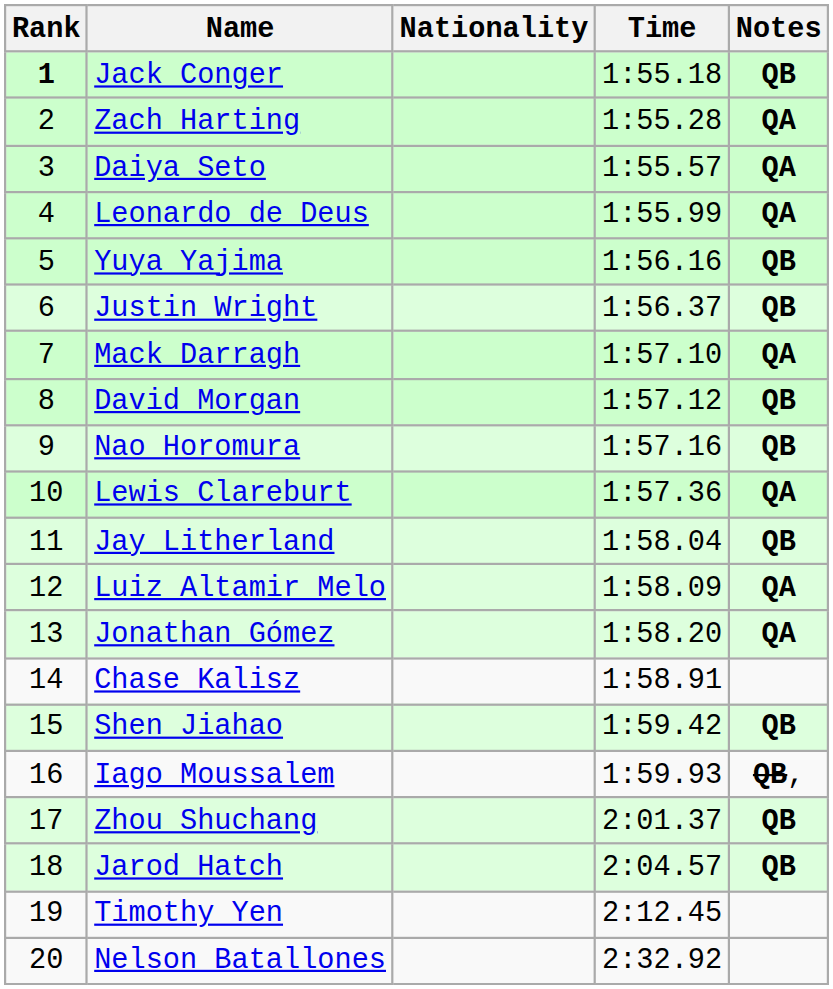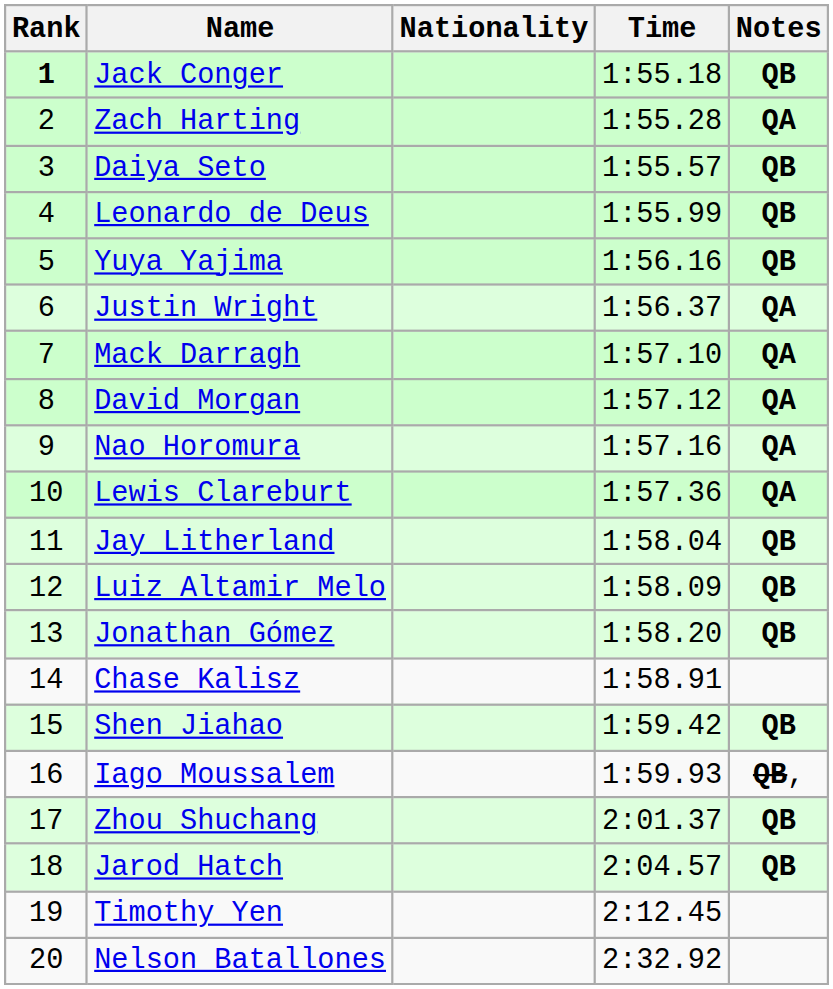 <table class="wikitable sortable" style="text-align:center">
 <tr>
 <th>Rank</th>
 <th>Name</th>
 <th>Nationality</th>
 <th>Time</th>
 <th>Notes</th>
 </tr>
 <tr bgcolor=ccffcc>
 <td><strong>1</strong></td>
 <td align=left><a href='#'>Jack Conger</a></td>
 <td align=left></td>
 <td>1:55.18</td>
 <td><strong>QB</strong></td>
 </tr>
 <tr bgcolor=ccffcc>
 <td>2</td>
 <td align=left><a href='#'>Zach Harting</a></td>
 <td align=left></td>
 <td>1:55.28</td>
 <td><strong>QA</strong></td>
 </tr>
 <tr bgcolor=ccffcc>
 <td>3</td>
 <td align=left><a href='#'>Daiya Seto</a></td>
 <td align=left></td>
 <td>1:55.57</td>
-<td><strong>QA</strong></td>
+<td><strong>QB</strong></td>
 </tr>
 <tr bgcolor=ccffcc>
 <td>4</td>
 <td align=left><a href='#'>Leonardo de Deus</a></td>
 <td align=left></td>
 <td>1:55.99</td>
-<td><strong>QA</strong></td>
+<td><strong>QB</strong></td>
 </tr>
 <tr bgcolor=ccffcc>
 <td>5</td>
 <td align=left><a href='#'>Yuya Yajima</a></td>
 <td align=left></td>
 <td>1:56.16</td>
 <td><strong>QB</strong></td>
 </tr>
 <tr bgcolor=ddffdd>
 <td>6</td>
 <td align=left><a href='#'>Justin Wright</a></td>
 <td align=left></td>
 <td>1:56.37</td>
-<td><strong>QB</strong></td>
+<td><strong>QA</strong></td>
 </tr>
 <tr bgcolor=ccffcc>
 <td>7</td>
 <td align=left><a href='#'>Mack Darragh</a></td>
 <td align=left></td>
 <td>1:57.10</td>
 <td><strong>QA</strong></td>
 </tr>
 <tr bgcolor=ccffcc>
 <td>8</td>
 <td align=left><a href='#'>David Morgan</a></td>
 <td align=left></td>
 <td>1:57.12</td>
-<td><strong>QB</strong></td>
+<td><strong>QA</strong></td>
 </tr>
 <tr bgcolor=ddffdd>
 <td>9</td>
 <td align=left><a href='#'>Nao Horomura</a></td>
 <td align=left></td>
 <td>1:57.16</td>
-<td><strong>QB</strong></td>
+<td><strong>QA</strong></td>
 </tr>
 <tr bgcolor=ccffcc>
 <td>10</td>
 <td align=left><a href='#'>Lewis Clareburt</a></td>
 <td align=left></td>
 <td>1:57.36</td>
 <td><strong>QA</strong></td>
 </tr>
 <tr bgcolor=ddffdd>
 <td>11</td>
 <td align=left><a href='#'>Jay Litherland</a></td>
 <td align=left></td>
 <td>1:58.04</td>
 <td><strong>QB</strong></td>
 </tr>
 <tr bgcolor=ddffdd>
 <td>12</td>
 <td align=left><a href='#'>Luiz Altamir Melo</a></td>
 <td align=left></td>
 <td>1:58.09</td>
-<td><strong>QA</strong></td>
+<td><strong>QB</strong></td>
 </tr>
 <tr bgcolor=ddffdd>
 <td>13</td>
 <td align=left><a href='#'>Jonathan Gómez</a></td>
 <td align=left></td>
 <td>1:58.20</td>
-<td><strong>QA</strong></td>
+<td><strong>QB</strong></td>
 </tr>
 <tr>
 <td>14</td>
 <td align=left><a href='#'>Chase Kalisz</a></td>
 <td align=left></td>
 <td>1:58.91</td>
 <td></td>
 </tr>
 <tr bgcolor=ddffdd>
 <td>15</td>
 <td align=left><a href='#'>Shen Jiahao</a></td>
 <td align=left></td>
 <td>1:59.42</td>
 <td><strong>QB</strong></td>
 </tr>
 <tr>
 <td>16</td>
 <td align=left><a href='#'>Iago Moussalem</a></td>
 <td align=left></td>
 <td>1:59.93</td>
 <td><s><strong>QB</strong></s>, </td>
 </tr>
 <tr bgcolor=ddffdd>
 <td>17</td>
 <td align=left><a href='#'>Zhou Shuchang</a></td>
 <td align=left></td>
 <td>2:01.37</td>
 <td><strong>QB</strong></td>
 </tr>
 <tr bgcolor=ddffdd>
 <td>18</td>
 <td align=left><a href='#'>Jarod Hatch</a></td>
 <td align=left></td>
 <td>2:04.57</td>
 <td><strong>QB</strong></td>
 </tr>
 <tr>
 <td>19</td>
 <td align=left><a href='#'>Timothy Yen</a></td>
 <td align=left></td>
 <td>2:12.45</td>
 <td></td>
 </tr>
 <tr>
 <td>20</td>
 <td align=left><a href='#'>Nelson Batallones</a></td>
 <td align=left></td>
 <td>2:32.92</td>
 <td></td>
 </tr>
 </table>
